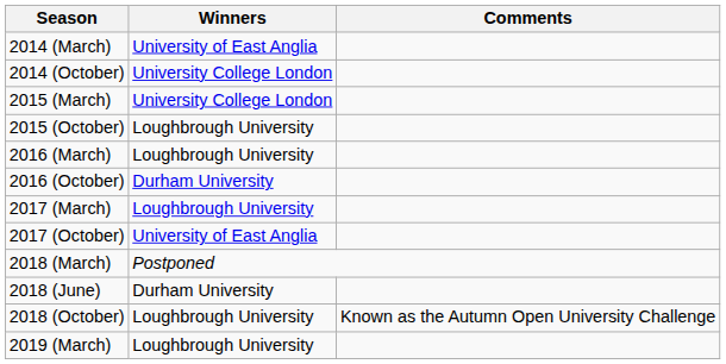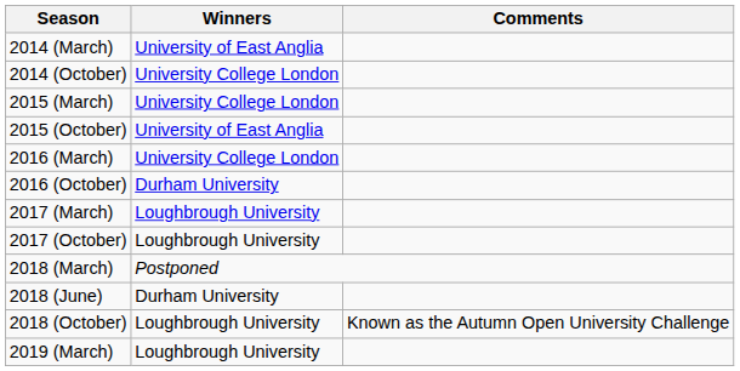 <table class="wikitable sortable">
 <tr>
 <th>Season</th>
 <th>Winners</th>
 <th>Comments</th>
 </tr>
 <tr>
 <td>2014 (March)</td>
 <td><a href='#'>University of East Anglia</a></td>
 <td></td>
 </tr>
 <tr>
 <td>2014 (October)</td>
 <td><a href='#'>University College London</a></td>
 <td></td>
 </tr>
 <tr>
 <td>2015 (March)</td>
 <td><a href='#'>University College London</a></td>
 <td></td>
 </tr>
 <tr>
 <td>2015 (October)</td>
-<td>Loughbrough University</td>
+<td><a href='#'>University of East Anglia</a></td>
 <td></td>
 </tr>
 <tr>
 <td>2016 (March)</td>
-<td>Loughbrough University</td>
+<td><a href='#'>University College London</a></td>
 <td></td>
 </tr>
 <tr>
 <td>2016 (October)</td>
 <td><a href='#'>Durham University</a></td>
 <td></td>
 </tr>
 <tr>
 <td>2017 (March)</td>
 <td><a href='#'>Loughbrough University</a></td>
 <td></td>
 </tr>
 <tr>
 <td>2017 (October)</td>
-<td><a href='#'>University of East Anglia</a></td>
+<td>Loughbrough University</td>
 <td></td>
 </tr>
 <tr>
 <td>2018 (March)</td>
 <td colspan="2"><em>Postponed</em></td>
 </tr>
 <tr>
 <td>2018 (June)</td>
 <td>Durham University</td>
 <td></td>
 </tr>
 <tr>
 <td>2018 (October)</td>
 <td>Loughbrough University</td>
 <td>Known as the Autumn Open University Challenge</td>
 </tr>
 <tr>
 <td>2019 (March)</td>
 <td>Loughbrough University</td>
 <td></td>
 </tr>
 </table>
